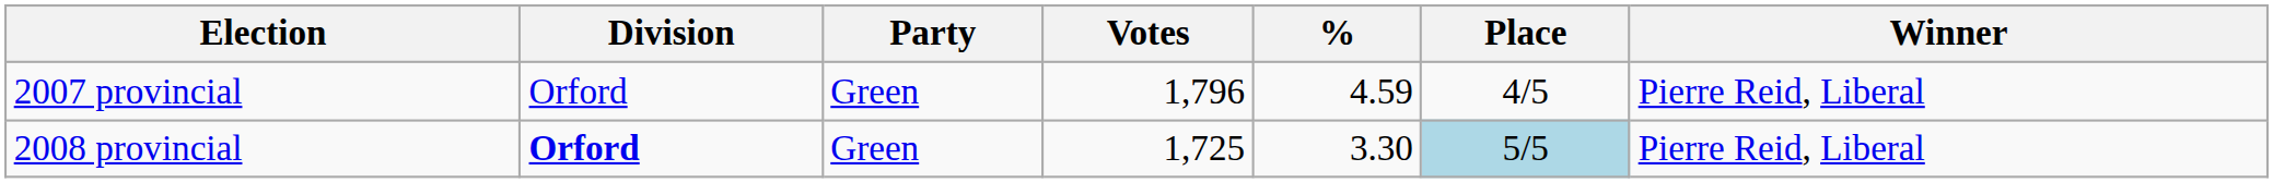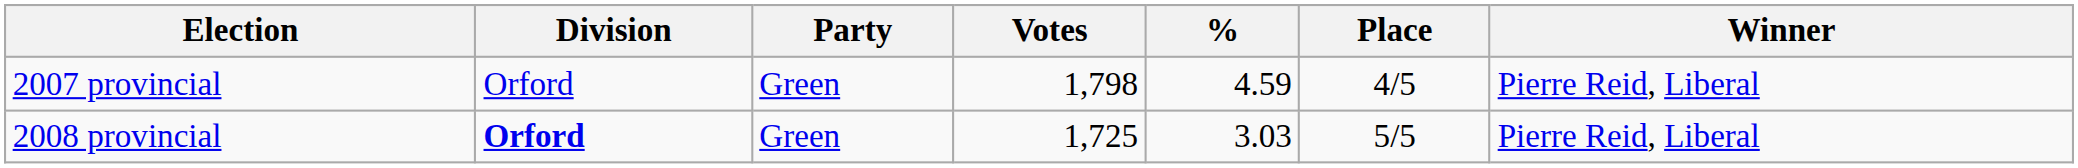 <table class="wikitable" width="1000">
 <tr>
 <th align="left">Election</th>
 <th align="left">Division</th>
 <th align="left">Party</th>
 <th align="right">Votes</th>
 <th align="right">%</th>
 <th align="center">Place</th>
 <th align="center">Winner</th>
 </tr>
 <tr>
 <td align="left"><a href='#'>2007 provincial</a></td>
 <td align="left"><a href='#'>Orford</a></td>
 <td align="left"><a href='#'>Green</a></td>
-<td align="right">1,796</td>
+<td align="right">1,798</td>
 <td align="right">4.59</td>
 <td align="center">4/5</td>
 <td align="left"><a href='#'>Pierre Reid</a>, <a href='#'>Liberal</a></td>
 </tr>
 <tr>
 <td align="left"><a href='#'>2008 provincial</a></td>
 <td align="left"><strong><a href='#'>Orford</a></strong></td>
 <td align="left"><a href='#'>Green</a></td>
 <td align="right">1,725</td>
-<td align="right">3.30</td>
-<td align="center" style="background: lightblue;">5/5</td>
+<td align="right">3.03</td>
+<td align="center">5/5</td>
 <td align="left"><a href='#'>Pierre Reid</a>, <a href='#'>Liberal</a></td>
 </tr>
 </table>
